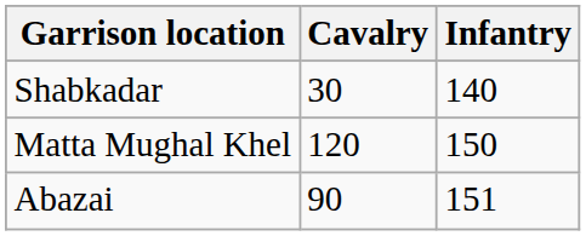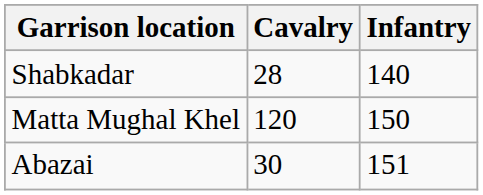 <table class="wikitable">
 <tr>
 <th>Garrison location</th>
 <th>Cavalry</th>
 <th>Infantry</th>
 </tr>
 <tr>
 <td>Shabkadar</td>
-<td>30</td>
+<td>28</td>
 <td>140</td>
 </tr>
 <tr>
 <td>Matta Mughal Khel</td>
 <td>120</td>
 <td>150</td>
 </tr>
 <tr>
 <td>Abazai</td>
-<td>90</td>
+<td>30</td>
 <td>151</td>
 </tr>
 </table>
